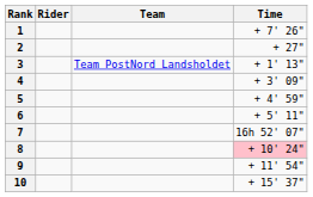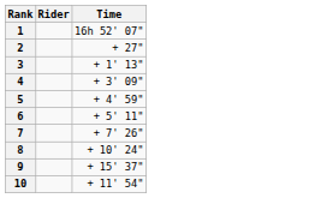 <table class="wikitable" margin-bottom:0;">
 <tr>
 <th scope="col">Rank</th>
 <th scope="col">Rider</th>
-<th scope="col">Team</th>
 <th scope="col">Time</th>
 </tr>
 <tr>
 <th scope="row">1</th>
 <td> </td>
-<td></td>
-<td align="right">+ 7' 26"</td>
+<td align="right">16h 52' 07"</td>
 </tr>
 <tr>
 <th scope="row">2</th>
-<td></td>
 <td></td>
 <td align="right">+ 27"</td>
 </tr>
 <tr>
 <th scope="row">3</th>
 <td></td>
-<td><a href='#'>Team PostNord Landsholdet</a></td>
 <td align="right">+ 1' 13"</td>
 </tr>
 <tr>
 <th scope="row">4</th>
-<td></td>
 <td></td>
 <td align="right">+ 3' 09"</td>
 </tr>
 <tr>
 <th scope="row">5</th>
 <td></td>
-<td></td>
 <td align="right">+ 4' 59"</td>
 </tr>
 <tr>
 <th scope="row">6</th>
-<td></td>
 <td></td>
 <td align="right">+ 5' 11"</td>
 </tr>
 <tr>
 <th scope="row">7</th>
 <td></td>
-<td></td>
-<td align="right">16h 52' 07"</td>
+<td align="right">+ 7' 26"</td>
 </tr>
 <tr>
 <th scope="row">8</th>
 <td></td>
-<td></td>
-<td align="right" style="background: pink;">+ 10' 24"</td>
+<td align="right">+ 10' 24"</td>
 </tr>
 <tr>
 <th scope="row">9</th>
 <td></td>
-<td></td>
-<td align="right">+ 11' 54"</td>
+<td align="right">+ 15' 37"</td>
 </tr>
 <tr>
 <th scope="row">10</th>
 <td></td>
-<td></td>
-<td align="right">+ 15' 37"</td>
+<td align="right">+ 11' 54"</td>
 </tr>
 </table>
